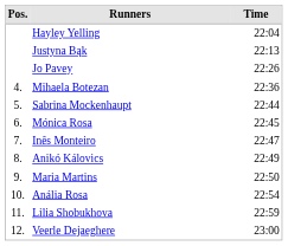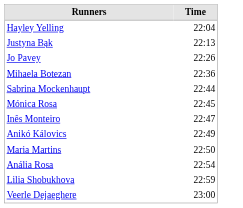 <table cellspacing="0" cellpadding="3" style="border:1px solid #AAAAAA;font-size:90%">
 <tr bgcolor="#E4E4E4">
-<th style="border-bottom:1px solid #AAAAAA" width=10>Pos.</th>
 <th style="border-bottom:1px solid #AAAAAA" width=250>Runners</th>
 <th style="border-bottom:1px solid #AAAAAA" width=60>Time</th>
 </tr>
 <tr align="center">
-<td align="center"></td>
 <td align="left"> <a href='#'>Hayley Yelling</a></td>
 <td align="right">22:04</td>
 </tr>
 <tr align="center">
-<td align="center"></td>
 <td align="left"> <a href='#'>Justyna Bąk</a></td>
 <td align="right">22:13</td>
 </tr>
 <tr align="center">
-<td align="center"></td>
 <td align="left"> <a href='#'>Jo Pavey</a></td>
 <td align="right">22:26</td>
 </tr>
 <tr align="center">
-<td align="center">4.</td>
 <td align="left"> <a href='#'>Mihaela Botezan</a></td>
 <td align="right">22:36</td>
 </tr>
 <tr align="center">
-<td align="center">5.</td>
 <td align="left"> <a href='#'>Sabrina Mockenhaupt</a></td>
 <td align="right">22:44</td>
 </tr>
 <tr align="center">
-<td align="center">6.</td>
 <td align="left"> <a href='#'>Mónica Rosa</a></td>
 <td align="right">22:45</td>
 </tr>
 <tr align="center">
-<td align="center">7.</td>
 <td align="left"> <a href='#'>Inês Monteiro</a></td>
 <td align="right">22:47</td>
 </tr>
 <tr align="center">
-<td align="center">8.</td>
 <td align="left"> <a href='#'>Anikó Kálovics</a></td>
 <td align="right">22:49</td>
 </tr>
 <tr align="center">
-<td align="center">9.</td>
 <td align="left"> <a href='#'>Maria Martins</a></td>
 <td align="right">22:50</td>
 </tr>
 <tr align="center">
-<td align="center">10.</td>
 <td align="left"> <a href='#'>Anália Rosa</a></td>
 <td align="right">22:54</td>
 </tr>
 <tr align="center">
-<td align="center">11.</td>
 <td align="left"> <a href='#'>Lilia Shobukhova</a></td>
 <td align="right">22:59</td>
 </tr>
 <tr align="center">
-<td align="center">12.</td>
 <td align="left"> <a href='#'>Veerle Dejaeghere</a></td>
 <td align="right">23:00</td>
 </tr>
 </table>
